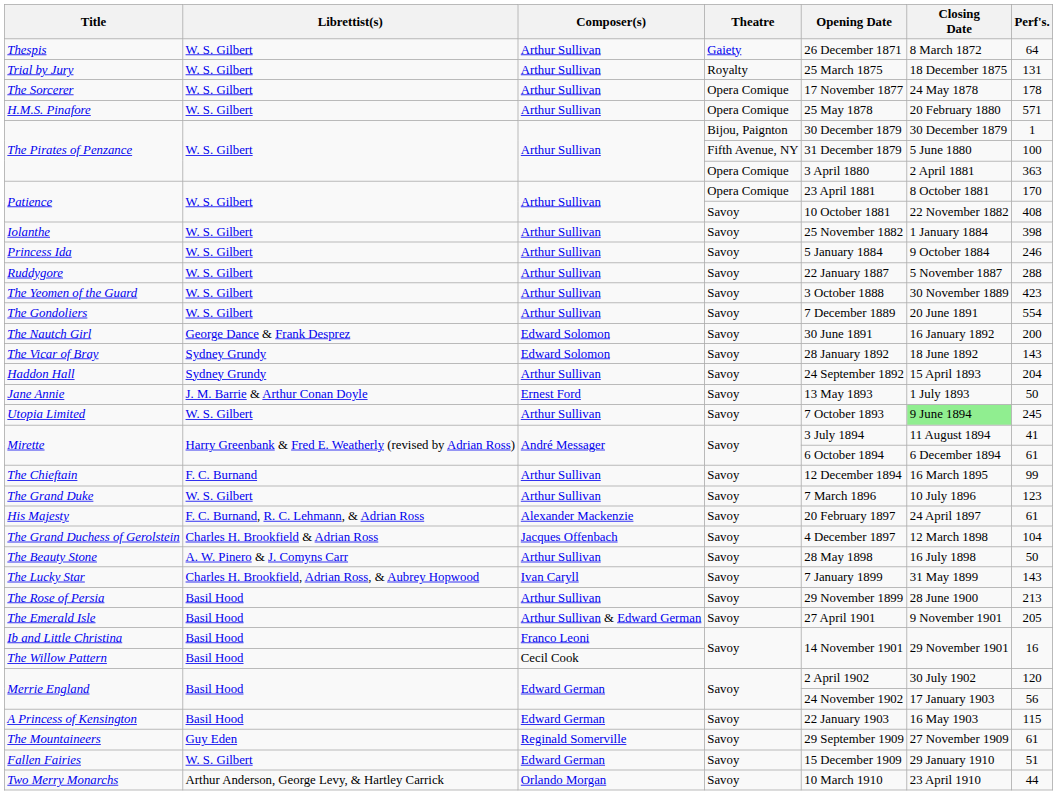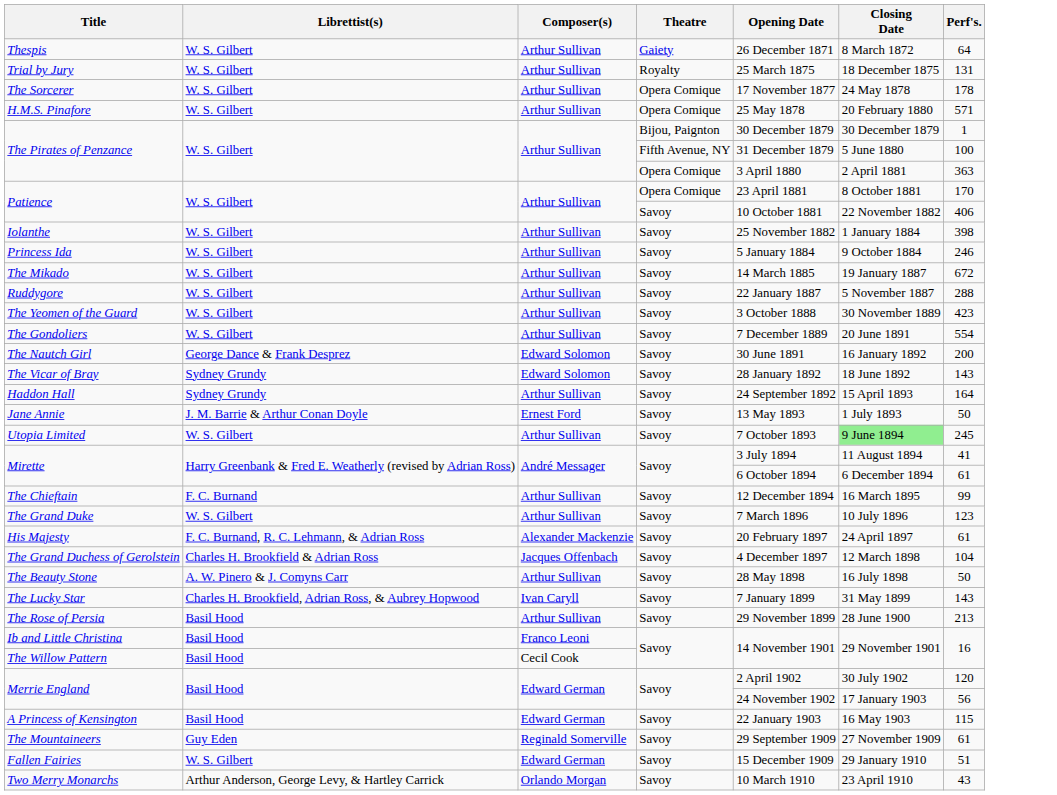 <table class="wikitable">
 <tr>
 <th>Title</th>
 <th>Librettist(s)</th>
 <th>Composer(s)</th>
 <th>Theatre</th>
 <th>Opening Date</th>
 <th>Closing<br>Date</th>
 <th>Perf's.</th>
 </tr>
 <tr>
 <td><em><a href='#'>Thespis</a></em></td>
 <td><a href='#'>W. S. Gilbert</a></td>
 <td><a href='#'>Arthur Sullivan</a></td>
 <td><a href='#'>Gaiety</a></td>
 <td>26 December 1871</td>
 <td>8 March 1872</td>
 <td align=center>64</td>
 </tr>
 <tr>
 <td><em><a href='#'>Trial by Jury</a></em></td>
 <td><a href='#'>W. S. Gilbert</a></td>
 <td><a href='#'>Arthur Sullivan</a></td>
 <td>Royalty</td>
 <td nowrap>25 March 1875</td>
 <td nowrap>18 December 1875</td>
 <td align=center>131</td>
 </tr>
 <tr>
 <td><em><a href='#'>The Sorcerer</a></em></td>
 <td><a href='#'>W. S. Gilbert</a></td>
 <td><a href='#'>Arthur Sullivan</a></td>
 <td>Opera Comique</td>
 <td>17 November 1877</td>
 <td>24 May 1878</td>
 <td align=center>178</td>
 </tr>
 <tr>
 <td><em><a href='#'>H.M.S. Pinafore</a></em></td>
 <td><a href='#'>W. S. Gilbert</a></td>
 <td><a href='#'>Arthur Sullivan</a></td>
 <td>Opera Comique</td>
 <td>25 May 1878</td>
 <td>20 February 1880</td>
 <td align=center>571</td>
 </tr>
 <tr>
 <td rowspan=3><em><a href='#'>The Pirates of Penzance</a></em></td>
 <td rowspan=3><a href='#'>W. S. Gilbert</a></td>
 <td rowspan=3><a href='#'>Arthur Sullivan</a></td>
 <td>Bijou, Paignton</td>
 <td>30 December 1879</td>
 <td>30 December 1879</td>
 <td align=center>1</td>
 </tr>
 <tr>
 <td nowrap>Fifth Avenue, NY</td>
 <td>31 December 1879</td>
 <td>5 June 1880</td>
 <td align=center>100</td>
 </tr>
 <tr>
 <td>Opera Comique</td>
 <td>3 April 1880</td>
 <td>2 April 1881</td>
 <td align=center>363</td>
 </tr>
 <tr>
 <td rowspan=2><em><a href='#'>Patience</a></em></td>
 <td rowspan=2><a href='#'>W. S. Gilbert</a></td>
 <td rowspan=2><a href='#'>Arthur Sullivan</a></td>
 <td>Opera Comique</td>
 <td>23 April 1881</td>
 <td>8 October 1881</td>
 <td align=center>170</td>
 </tr>
 <tr>
 <td>Savoy</td>
 <td>10 October 1881</td>
 <td>22 November 1882</td>
-<td align=center>408</td>
+<td align=center>406</td>
 </tr>
 <tr>
 <td><em><a href='#'>Iolanthe</a></em></td>
 <td><a href='#'>W. S. Gilbert</a></td>
 <td><a href='#'>Arthur Sullivan</a></td>
 <td>Savoy</td>
 <td>25 November 1882</td>
 <td>1 January 1884</td>
 <td align=center>398</td>
 </tr>
 <tr>
 <td><em><a href='#'>Princess Ida</a></em></td>
 <td><a href='#'>W. S. Gilbert</a></td>
 <td><a href='#'>Arthur Sullivan</a></td>
 <td>Savoy</td>
 <td>5 January 1884</td>
 <td>9 October 1884</td>
 <td align=center>246</td>
+</tr>
+<tr>
+<td><em><a href='#'>The Mikado</a></em></td>
+<td><a href='#'>W. S. Gilbert</a></td>
+<td><a href='#'>Arthur Sullivan</a></td>
+<td>Savoy</td>
+<td>14 March 1885</td>
+<td>19 January 1887</td>
+<td align=center>672</td>
 </tr>
 <tr>
 <td><em><a href='#'>Ruddygore</a></em></td>
 <td><a href='#'>W. S. Gilbert</a></td>
 <td><a href='#'>Arthur Sullivan</a></td>
 <td>Savoy</td>
 <td>22 January 1887</td>
 <td>5 November 1887</td>
 <td align=center>288</td>
 </tr>
 <tr>
 <td><em><a href='#'>The Yeomen of the Guard</a></em></td>
 <td><a href='#'>W. S. Gilbert</a></td>
 <td><a href='#'>Arthur Sullivan</a></td>
 <td>Savoy</td>
 <td>3 October 1888</td>
 <td>30 November 1889</td>
 <td align=center>423</td>
 </tr>
 <tr>
 <td><em><a href='#'>The Gondoliers</a></em></td>
 <td><a href='#'>W. S. Gilbert</a></td>
 <td><a href='#'>Arthur Sullivan</a></td>
 <td>Savoy</td>
 <td>7 December 1889</td>
 <td>20 June 1891</td>
 <td align=center>554</td>
 </tr>
 <tr>
 <td><em><a href='#'>The Nautch Girl</a></em></td>
 <td><a href='#'>George Dance</a> & <a href='#'>Frank Desprez</a></td>
 <td><a href='#'>Edward Solomon</a></td>
 <td>Savoy</td>
 <td>30 June 1891</td>
 <td>16 January 1892</td>
 <td align=center>200</td>
 </tr>
 <tr>
 <td><em><a href='#'>The Vicar of Bray</a></em></td>
 <td><a href='#'>Sydney Grundy</a></td>
 <td><a href='#'>Edward Solomon</a></td>
 <td>Savoy</td>
 <td>28 January 1892</td>
 <td>18 June 1892</td>
 <td align=center>143</td>
 </tr>
 <tr>
 <td><em><a href='#'>Haddon Hall</a></em></td>
 <td><a href='#'>Sydney Grundy</a></td>
 <td><a href='#'>Arthur Sullivan</a></td>
 <td>Savoy</td>
 <td>24 September 1892</td>
 <td>15 April 1893</td>
-<td align=center>204</td>
+<td align=center>164</td>
 </tr>
 <tr>
 <td><em><a href='#'>Jane Annie</a></em></td>
 <td><a href='#'>J. M. Barrie</a> & <a href='#'>Arthur Conan Doyle</a></td>
 <td><a href='#'>Ernest Ford</a></td>
 <td>Savoy</td>
 <td>13 May 1893</td>
 <td>1 July 1893</td>
 <td align=center>50</td>
 </tr>
 <tr>
 <td><em><a href='#'>Utopia Limited</a></em></td>
 <td><a href='#'>W. S. Gilbert</a></td>
 <td><a href='#'>Arthur Sullivan</a></td>
 <td>Savoy</td>
 <td>7 October 1893</td>
 <td style="background: lightgreen;">9 June 1894</td>
 <td align=center>245</td>
 </tr>
 <tr>
 <td rowspan=2><em><a href='#'>Mirette</a></em></td>
 <td rowspan=2><a href='#'>Harry Greenbank</a> & <a href='#'>Fred E. Weatherly</a> (revised by <a href='#'>Adrian Ross</a>)</td>
 <td rowspan=2><a href='#'>André Messager</a></td>
 <td rowspan=2>Savoy</td>
 <td>3 July 1894</td>
 <td>11 August 1894</td>
 <td align=center>41</td>
 </tr>
 <tr>
 <td>6 October 1894</td>
 <td>6 December 1894</td>
 <td align=center>61</td>
 </tr>
 <tr>
 <td><em><a href='#'>The Chieftain</a></em></td>
 <td><a href='#'>F. C. Burnand</a></td>
 <td><a href='#'>Arthur Sullivan</a></td>
 <td>Savoy</td>
 <td>12 December 1894</td>
 <td>16 March 1895</td>
 <td align=center>99</td>
 </tr>
 <tr>
 <td><em><a href='#'>The Grand Duke</a></em></td>
 <td><a href='#'>W. S. Gilbert</a></td>
 <td><a href='#'>Arthur Sullivan</a></td>
 <td>Savoy</td>
 <td>7 March 1896</td>
 <td>10 July 1896</td>
 <td align=center>123</td>
 </tr>
 <tr>
 <td><em><a href='#'>His Majesty</a></em></td>
 <td><a href='#'>F. C. Burnand</a>, <a href='#'>R. C. Lehmann</a>, & <a href='#'>Adrian Ross</a></td>
 <td><a href='#'>Alexander Mackenzie</a></td>
 <td>Savoy</td>
 <td>20 February 1897</td>
 <td>24 April 1897</td>
 <td align=center>61</td>
 </tr>
 <tr>
 <td><em><a href='#'>The Grand Duchess of Gerolstein</a></em></td>
 <td><a href='#'>Charles H. Brookfield</a> & <a href='#'>Adrian Ross</a></td>
 <td><a href='#'>Jacques Offenbach</a></td>
 <td>Savoy</td>
 <td>4 December 1897</td>
 <td>12 March 1898</td>
 <td align=center>104</td>
 </tr>
 <tr>
 <td><em><a href='#'>The Beauty Stone</a></em></td>
 <td><a href='#'>A. W. Pinero</a> & <a href='#'>J. Comyns Carr</a></td>
 <td><a href='#'>Arthur Sullivan</a></td>
 <td>Savoy</td>
 <td>28 May 1898</td>
 <td>16 July 1898</td>
 <td align=center>50</td>
 </tr>
 <tr>
 <td><em><a href='#'>The Lucky Star</a></em></td>
 <td><a href='#'>Charles H. Brookfield</a>, <a href='#'>Adrian Ross</a>, & <a href='#'>Aubrey Hopwood</a></td>
 <td><a href='#'>Ivan Caryll</a></td>
 <td>Savoy</td>
 <td>7 January 1899</td>
 <td>31 May 1899</td>
 <td align=center>143</td>
 </tr>
 <tr>
 <td><em><a href='#'>The Rose of Persia</a></em></td>
 <td><a href='#'>Basil Hood</a></td>
 <td><a href='#'>Arthur Sullivan</a></td>
 <td>Savoy</td>
 <td>29 November 1899</td>
 <td>28 June 1900</td>
 <td align=center>213</td>
 </tr>
 <tr>
-<td><em><a href='#'>The Emerald Isle</a></em></td>
-<td><a href='#'>Basil Hood</a></td>
-<td><a href='#'>Arthur Sullivan</a> & <a href='#'>Edward German</a></td>
-<td>Savoy</td>
-<td>27 April 1901</td>
-<td>9 November 1901</td>
-<td align=center>205</td>
-</tr>
-<tr>
 <td><em><a href='#'>Ib and Little Christina</a></em></td>
 <td><a href='#'>Basil Hood</a></td>
 <td><a href='#'>Franco Leoni</a></td>
 <td rowspan=2>Savoy</td>
 <td rowspan=2>14 November 1901</td>
 <td rowspan=2>29 November 1901</td>
 <td align=center rowspan=2>16</td>
 </tr>
 <tr>
 <td><em><a href='#'>The Willow Pattern</a></em></td>
 <td><a href='#'>Basil Hood</a></td>
 <td>Cecil Cook</td>
 </tr>
 <tr>
 <td rowspan=2><em><a href='#'>Merrie England</a></em></td>
 <td rowspan=2><a href='#'>Basil Hood</a></td>
 <td rowspan=2><a href='#'>Edward German</a></td>
 <td rowspan=2>Savoy</td>
 <td>2 April 1902</td>
 <td>30 July 1902</td>
 <td align=center>120</td>
 </tr>
 <tr>
 <td>24 November 1902</td>
 <td>17 January 1903</td>
 <td align=center>56</td>
 </tr>
 <tr>
 <td><em><a href='#'>A Princess of Kensington</a></em></td>
 <td><a href='#'>Basil Hood</a></td>
 <td><a href='#'>Edward German</a></td>
 <td>Savoy</td>
 <td>22 January 1903</td>
 <td>16 May 1903</td>
 <td align=center>115</td>
 </tr>
 <tr>
 <td><em><a href='#'>The Mountaineers</a></em></td>
 <td><a href='#'>Guy Eden</a></td>
 <td><a href='#'>Reginald Somerville</a></td>
 <td>Savoy</td>
 <td>29 September 1909</td>
 <td>27 November 1909</td>
 <td align=center>61</td>
 </tr>
 <tr>
 <td><em><a href='#'>Fallen Fairies</a></em></td>
 <td><a href='#'>W. S. Gilbert</a></td>
 <td><a href='#'>Edward German</a></td>
 <td>Savoy</td>
 <td>15 December 1909</td>
 <td>29 January 1910</td>
 <td align=center>51</td>
 </tr>
 <tr>
 <td><em><a href='#'>Two Merry Monarchs</a></em></td>
 <td>Arthur Anderson, George Levy, & Hartley Carrick</td>
 <td><a href='#'>Orlando Morgan</a></td>
 <td>Savoy</td>
 <td>10 March 1910</td>
 <td>23 April 1910</td>
-<td align=center>44</td>
+<td align=center>43</td>
 </tr>
 </table>
